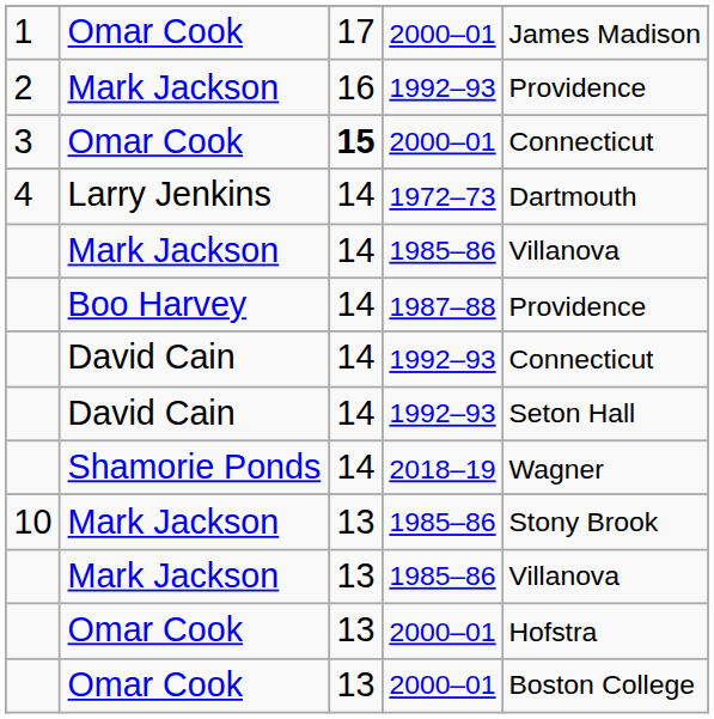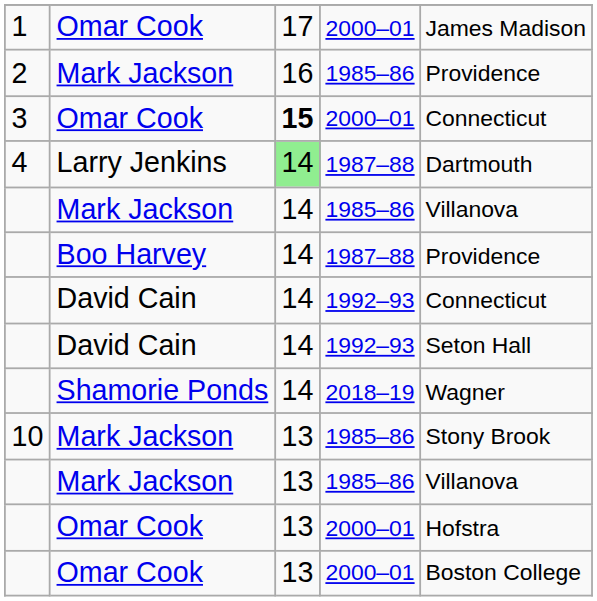 <table class="wikitable">
 <tr>
 </tr>
 <tr>
 <td>1</td>
 <td><a href='#'>Omar Cook</a></td>
 <td>17</td>
 <td style="font-size:80%;"><a href='#'>2000–01</a></td>
 <td style="font-size:80%;">James Madison</td>
 </tr>
 <tr>
 <td>2</td>
 <td><a href='#'>Mark Jackson</a></td>
 <td>16</td>
-<td style="font-size:80%;"><a href='#'>1992–93</a></td>
+<td style="font-size:80%;"><a href='#'>1985–86</a></td>
 <td style="font-size:80%;">Providence</td>
 </tr>
 <tr>
 <td>3</td>
 <td><a href='#'>Omar Cook</a></td>
 <td><strong>15</strong></td>
 <td style="font-size:80%;"><a href='#'>2000–01</a></td>
 <td style="font-size:80%;">Connecticut</td>
 </tr>
 <tr>
 <td>4</td>
 <td>Larry Jenkins</td>
-<td>14</td>
-<td style="font-size:80%;"><a href='#'>1972–73</a></td>
+<td style="background: lightgreen;">14</td>
+<td style="font-size:80%;"><a href='#'>1987–88</a></td>
 <td style="font-size:80%;">Dartmouth</td>
 </tr>
 <tr>
 <td></td>
 <td><a href='#'>Mark Jackson</a></td>
 <td>14</td>
 <td style="font-size:80%;"><a href='#'>1985–86</a></td>
 <td style="font-size:80%;">Villanova</td>
 </tr>
 <tr>
 <td></td>
 <td><a href='#'>Boo Harvey</a></td>
 <td>14</td>
 <td style="font-size:80%;"><a href='#'>1987–88</a></td>
 <td style="font-size:80%;">Providence</td>
 </tr>
 <tr>
 <td></td>
 <td>David Cain</td>
 <td>14</td>
 <td style="font-size:80%;"><a href='#'>1992–93</a></td>
 <td style="font-size:80%;">Connecticut</td>
 </tr>
 <tr>
 <td></td>
 <td>David Cain</td>
 <td>14</td>
 <td style="font-size:80%;"><a href='#'>1992–93</a></td>
 <td style="font-size:80%;">Seton Hall</td>
 </tr>
 <tr>
 <td></td>
 <td><a href='#'>Shamorie Ponds</a></td>
 <td>14</td>
 <td style="font-size:80%;"><a href='#'>2018–19</a></td>
 <td style="font-size:80%;">Wagner</td>
 </tr>
 <tr>
 <td>10</td>
 <td><a href='#'>Mark Jackson</a></td>
 <td>13</td>
 <td style="font-size:80%;"><a href='#'>1985–86</a></td>
 <td style="font-size:80%;">Stony Brook</td>
 </tr>
 <tr>
 <td></td>
 <td><a href='#'>Mark Jackson</a></td>
 <td>13</td>
 <td style="font-size:80%;"><a href='#'>1985–86</a></td>
 <td style="font-size:80%;">Villanova</td>
 </tr>
 <tr>
 <td></td>
 <td><a href='#'>Omar Cook</a></td>
 <td>13</td>
 <td style="font-size:80%;"><a href='#'>2000–01</a></td>
 <td style="font-size:80%;">Hofstra</td>
 </tr>
 <tr>
 <td></td>
 <td><a href='#'>Omar Cook</a></td>
 <td>13</td>
 <td style="font-size:80%;"><a href='#'>2000–01</a></td>
 <td style="font-size:80%;">Boston College</td>
 </tr>
 </table>
